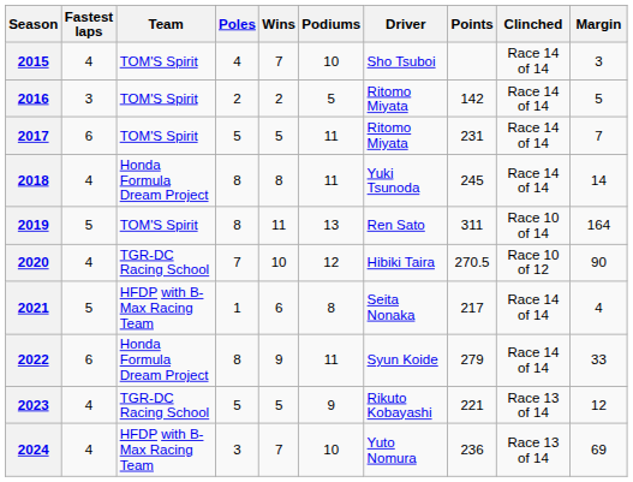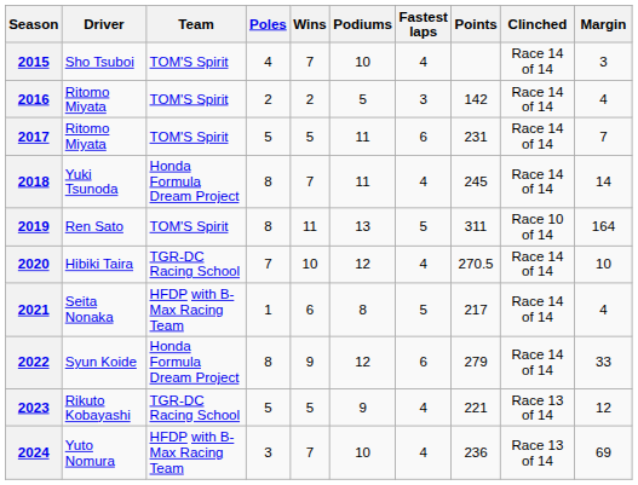 <table class="wikitable sortable" style="font-size:85%; text-align:center;">
 <tr>
 <th scope=col>Season</th>
-<th scope=col width="40">Fastest laps</th>
+<th scope=col>Driver</th>
 <th scope=col>Team</th>
 <th scope=col><a href='#'>Poles</a></th>
 <th scope=col>Wins</th>
 <th scope=col>Podiums</th>
-<th scope=col>Driver</th>
+<th scope=col width="40">Fastest laps</th>
 <th scope=col>Points</th>
 <th scope=col>Clinched</th>
 <th scope=col width="50">Margin</th>
 </tr>
 <tr>
 <th><a href='#'>2015</a></th>
-<td>4</td>
+<td align=left> <a href='#'>Sho Tsuboi</a></td>
 <td align=left> <a href='#'>TOM'S Spirit</a></td>
 <td>4</td>
 <td>7</td>
 <td>10</td>
-<td align=left> <a href='#'>Sho Tsuboi</a></td>
+<td>4</td>
 <td></td>
 <td>Race 14 of 14</td>
 <td>3</td>
 </tr>
 <tr>
 <th><a href='#'>2016</a></th>
-<td>3</td>
+<td align=left> <a href='#'>Ritomo Miyata</a></td>
 <td align=left> <a href='#'>TOM'S Spirit</a></td>
 <td>2</td>
 <td>2</td>
 <td>5</td>
-<td align=left> <a href='#'>Ritomo Miyata</a></td>
+<td>3</td>
 <td>142</td>
 <td>Race 14 of 14</td>
-<td>5</td>
+<td>4</td>
 </tr>
 <tr>
 <th><a href='#'>2017</a></th>
-<td>6</td>
+<td align=left> <a href='#'>Ritomo Miyata</a></td>
 <td align=left> <a href='#'>TOM'S Spirit</a></td>
 <td>5</td>
 <td>5</td>
 <td>11</td>
-<td align=left> <a href='#'>Ritomo Miyata</a></td>
+<td>6</td>
 <td>231</td>
 <td>Race 14 of 14</td>
 <td>7</td>
 </tr>
 <tr>
 <th><a href='#'>2018</a></th>
-<td>4</td>
+<td align=left> <a href='#'>Yuki Tsunoda</a></td>
 <td align=left> <a href='#'>Honda Formula Dream Project</a></td>
 <td>8</td>
-<td>8</td>
+<td>7</td>
 <td>11</td>
-<td align=left> <a href='#'>Yuki Tsunoda</a></td>
+<td>4</td>
 <td>245</td>
 <td>Race 14 of 14</td>
 <td>14</td>
 </tr>
 <tr>
 <th><a href='#'>2019</a></th>
-<td>5</td>
+<td align=left> <a href='#'>Ren Sato</a></td>
 <td align=left> <a href='#'>TOM'S Spirit</a></td>
 <td>8</td>
 <td>11</td>
 <td>13</td>
-<td align=left> <a href='#'>Ren Sato</a></td>
+<td>5</td>
 <td>311</td>
 <td>Race 10 of 14</td>
 <td>164</td>
 </tr>
 <tr>
 <th><a href='#'>2020</a></th>
-<td>4</td>
+<td align=left> <a href='#'>Hibiki Taira</a></td>
 <td align=left> <a href='#'>TGR-DC Racing School</a></td>
 <td>7</td>
 <td>10</td>
 <td>12</td>
-<td align=left> <a href='#'>Hibiki Taira</a></td>
+<td>4</td>
 <td>270.5</td>
-<td>Race 10 of 12</td>
-<td>90</td>
+<td>Race 14 of 14</td>
+<td>10</td>
 </tr>
 <tr>
 <th><a href='#'>2021</a></th>
-<td>5</td>
+<td align=left> <a href='#'>Seita Nonaka</a></td>
 <td align=left> <a href='#'>HFDP</a> <a href='#'>with B-Max Racing Team</a></td>
 <td>1</td>
 <td>6</td>
 <td>8</td>
-<td align=left> <a href='#'>Seita Nonaka</a></td>
+<td>5</td>
 <td>217</td>
 <td>Race 14 of 14</td>
 <td>4</td>
 </tr>
 <tr>
 <th><a href='#'>2022</a></th>
-<td>6</td>
+<td align=left> <a href='#'>Syun Koide</a></td>
 <td align=left> <a href='#'>Honda Formula Dream Project</a></td>
 <td>8</td>
 <td>9</td>
-<td>11</td>
-<td align=left> <a href='#'>Syun Koide</a></td>
+<td>12</td>
+<td>6</td>
 <td>279</td>
 <td>Race 14 of 14</td>
 <td>33</td>
 </tr>
 <tr>
 <th><a href='#'>2023</a></th>
-<td>4</td>
+<td align=left> <a href='#'>Rikuto Kobayashi</a></td>
 <td align=left> <a href='#'>TGR-DC Racing School</a></td>
 <td>5</td>
 <td>5</td>
 <td>9</td>
-<td align=left> <a href='#'>Rikuto Kobayashi</a></td>
+<td>4</td>
 <td>221</td>
 <td>Race 13 of 14</td>
 <td>12</td>
 </tr>
 <tr>
 <th><a href='#'>2024</a></th>
-<td>4</td>
+<td align=left> <a href='#'>Yuto Nomura</a></td>
 <td align=left> <a href='#'>HFDP</a> <a href='#'>with B-Max Racing Team</a></td>
 <td>3</td>
 <td>7</td>
 <td>10</td>
-<td align=left> <a href='#'>Yuto Nomura</a></td>
+<td>4</td>
 <td>236</td>
 <td>Race 13 of 14</td>
 <td>69</td>
 </tr>
 </table>
